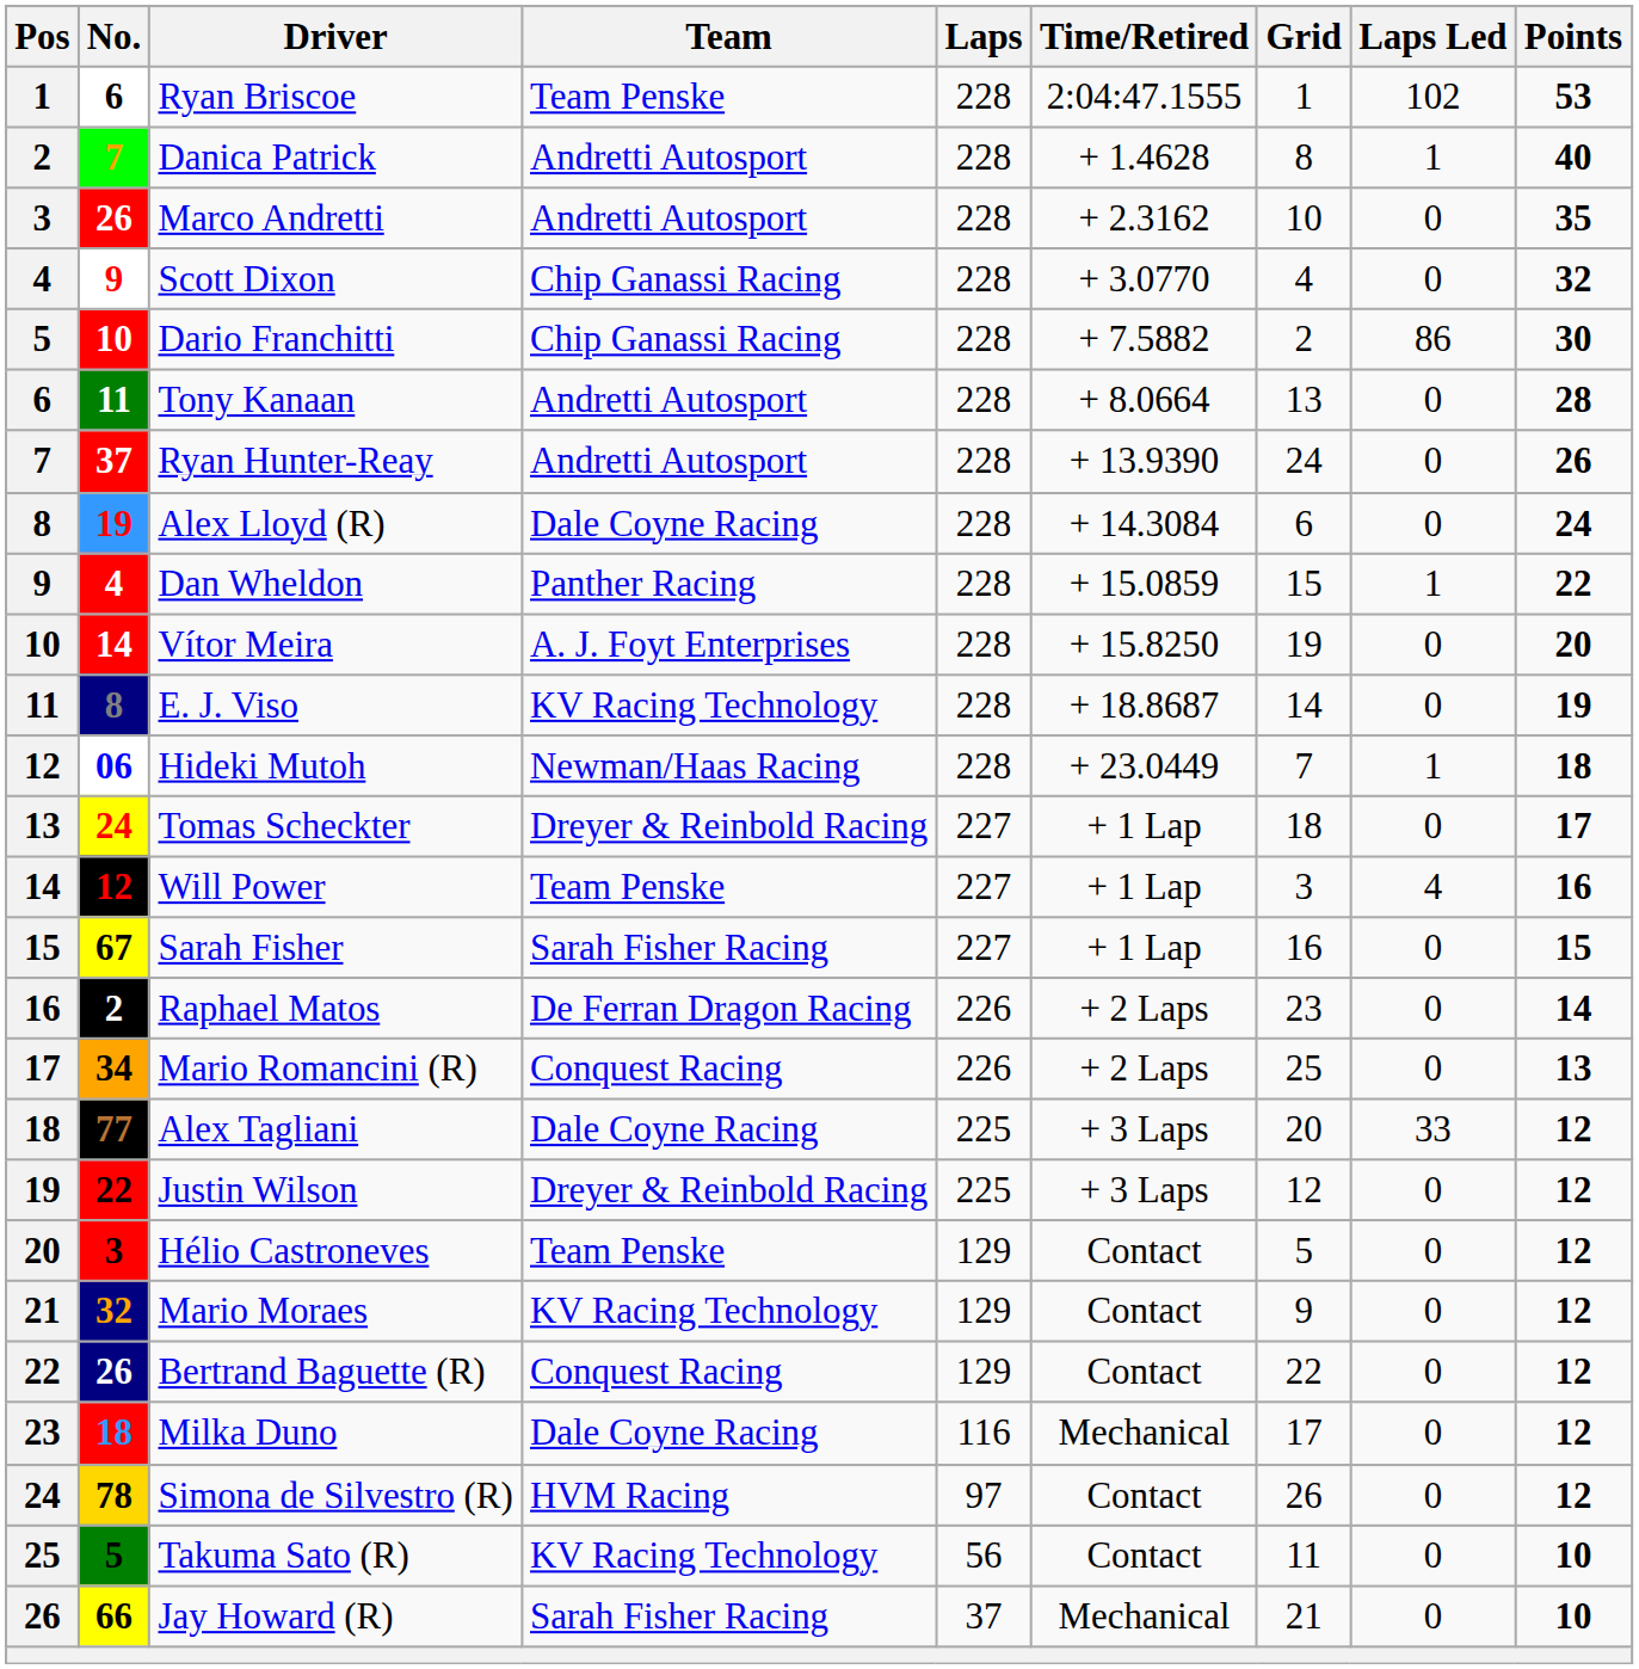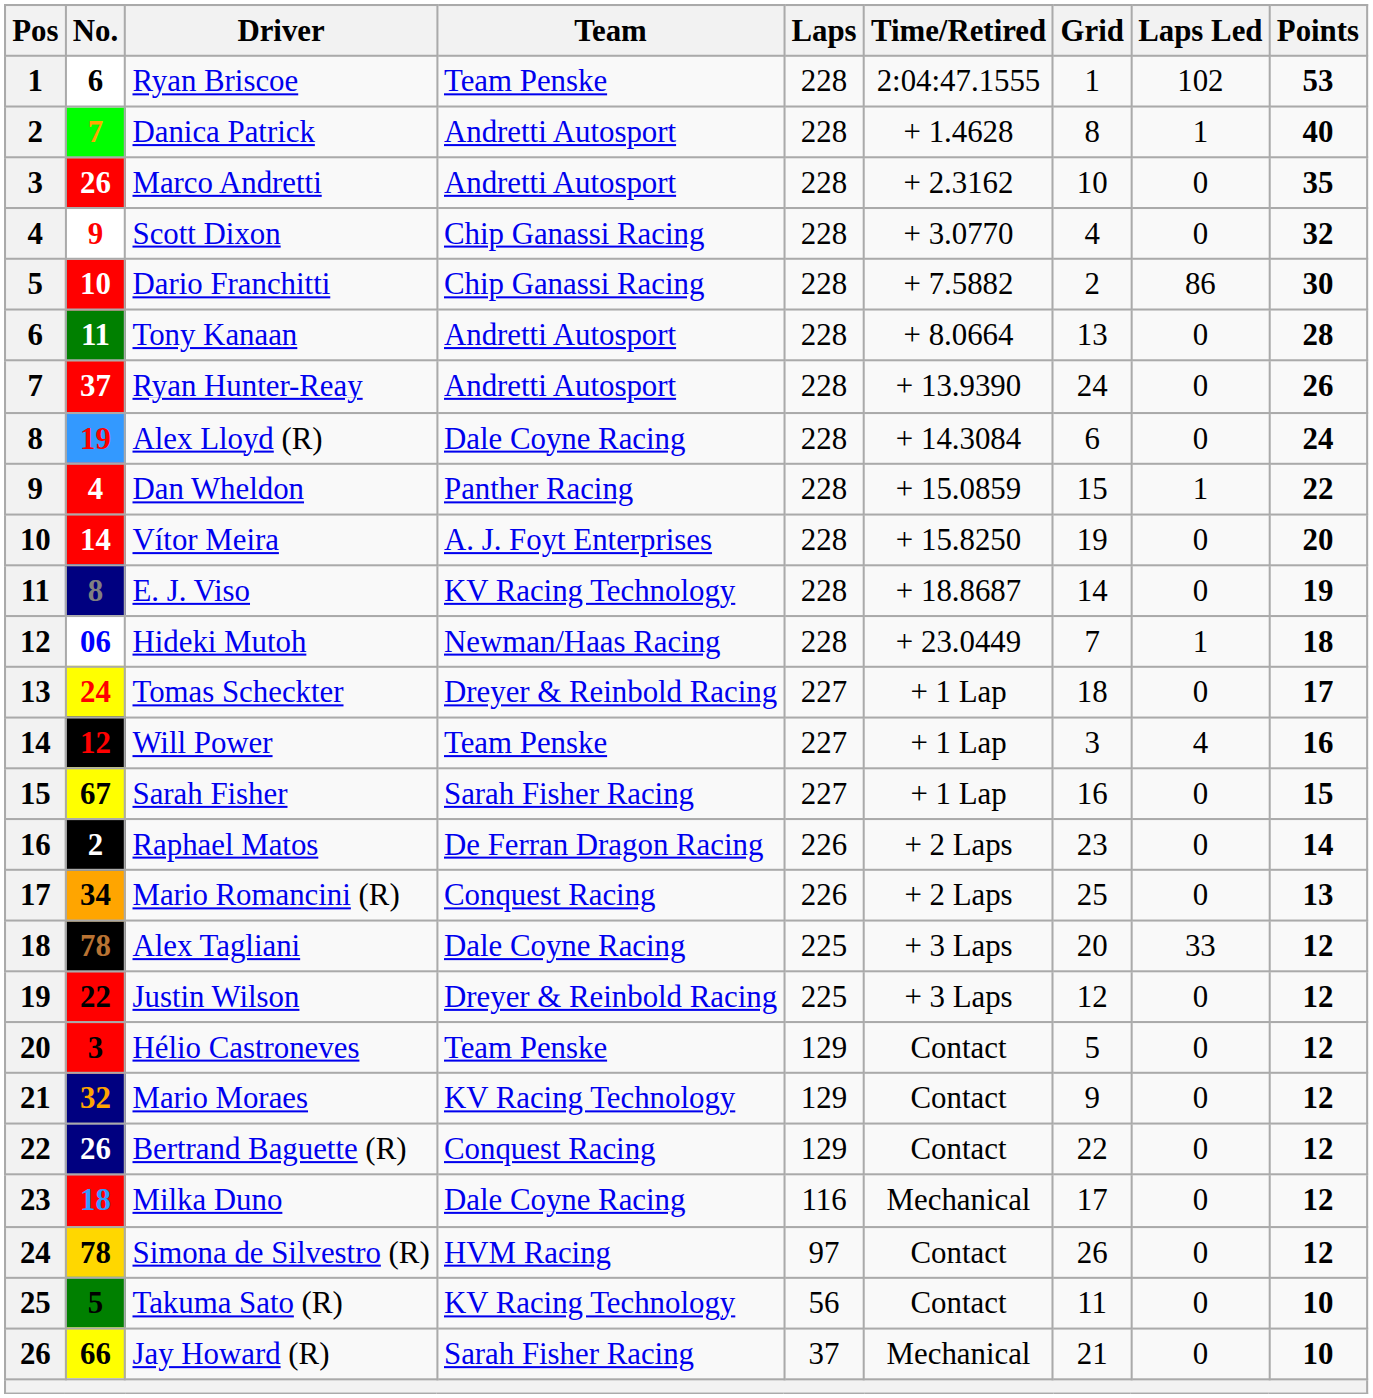 <table class="wikitable" style="font-size:95%;">
 <tr>
 <th>Pos</th>
 <th>No.</th>
 <th>Driver</th>
 <th>Team</th>
 <th>Laps</th>
 <th>Time/Retired</th>
 <th>Grid</th>
 <th>Laps Led</th>
 <th>Points</th>
 </tr>
 <tr>
 <th>1</th>
 <td style="background:white; color:black;" align="center"><strong>6</strong></td>
 <td> <a href='#'>Ryan Briscoe</a></td>
 <td><a href='#'>Team Penske</a></td>
 <td align=center>228</td>
 <td align=center>2:04:47.1555</td>
 <td align=center>1</td>
 <td align=center>102</td>
 <td align=center><strong>53</strong></td>
 </tr>
 <tr>
 <th>2</th>
 <td style="background:lime; color:orange;" align="center"><strong>7</strong></td>
 <td> <a href='#'>Danica Patrick</a></td>
 <td><a href='#'>Andretti Autosport</a></td>
 <td align=center>228</td>
 <td align=center>+ 1.4628</td>
 <td align=center>8</td>
 <td align=center>1</td>
 <td align=center><strong>40</strong></td>
 </tr>
 <tr>
 <th>3</th>
 <td style="background:red; color:white;" align="center"><strong>26</strong></td>
 <td> <a href='#'>Marco Andretti</a></td>
 <td><a href='#'>Andretti Autosport</a></td>
 <td align=center>228</td>
 <td align=center>+ 2.3162</td>
 <td align=center>10</td>
 <td align=center>0</td>
 <td align=center><strong>35</strong></td>
 </tr>
 <tr>
 <th>4</th>
 <td style="background:white; color:red;" align="center"><strong>9</strong></td>
 <td> <a href='#'>Scott Dixon</a></td>
 <td><a href='#'>Chip Ganassi Racing</a></td>
 <td align=center>228</td>
 <td align=center>+ 3.0770</td>
 <td align=center>4</td>
 <td align=center>0</td>
 <td align=center><strong>32</strong></td>
 </tr>
 <tr>
 <th>5</th>
 <td style="background:red; color:white;" align=center><strong>10</strong></td>
 <td> <a href='#'>Dario Franchitti</a></td>
 <td><a href='#'>Chip Ganassi Racing</a></td>
 <td align=center>228</td>
 <td align=center>+ 7.5882</td>
 <td align=center>2</td>
 <td align=center>86</td>
 <td align=center><strong>30</strong></td>
 </tr>
 <tr>
 <th>6</th>
 <td style="background:green; color:white;" align="center"><strong>11</strong></td>
 <td> <a href='#'>Tony Kanaan</a></td>
 <td><a href='#'>Andretti Autosport</a></td>
 <td align=center>228</td>
 <td align=center>+ 8.0664</td>
 <td align=center>13</td>
 <td align=center>0</td>
 <td align=center><strong>28</strong></td>
 </tr>
 <tr>
 <th>7</th>
 <td style="background:red; color:white;" align="center"><strong>37</strong></td>
 <td> <a href='#'>Ryan Hunter-Reay</a></td>
 <td><a href='#'>Andretti Autosport</a></td>
 <td align=center>228</td>
 <td align=center>+ 13.9390</td>
 <td align=center>24</td>
 <td align=center>0</td>
 <td align=center><strong>26</strong></td>
 </tr>
 <tr>
 <th>8</th>
 <td style="background:#3399FF; color:red;" align="center"><strong>19</strong></td>
 <td> <a href='#'>Alex Lloyd</a> (R)</td>
 <td><a href='#'>Dale Coyne Racing</a></td>
 <td align=center>228</td>
 <td align=center>+ 14.3084</td>
 <td align=center>6</td>
 <td align=center>0</td>
 <td align=center><strong>24</strong></td>
 </tr>
 <tr>
 <th>9</th>
 <td style="background:red; color:white;" align="center"><strong>4</strong></td>
 <td> <a href='#'>Dan Wheldon</a></td>
 <td><a href='#'>Panther Racing</a></td>
 <td align=center>228</td>
 <td align=center>+ 15.0859</td>
 <td align=center>15</td>
 <td align=center>1</td>
 <td align=center><strong>22</strong></td>
 </tr>
 <tr>
 <th>10</th>
 <td style="background:red; color:white;" align="center"><strong>14</strong></td>
 <td> <a href='#'>Vítor Meira</a></td>
 <td><a href='#'>A. J. Foyt Enterprises</a></td>
 <td align=center>228</td>
 <td align=center>+ 15.8250</td>
 <td align=center>19</td>
 <td align=center>0</td>
 <td align=center><strong>20</strong></td>
 </tr>
 <tr>
 <th>11</th>
 <td style="background:navy; color:gray;" align="center"><strong>8</strong></td>
 <td> <a href='#'>E. J. Viso</a></td>
 <td><a href='#'>KV Racing Technology</a></td>
 <td align=center>228</td>
 <td align=center>+ 18.8687</td>
 <td align=center>14</td>
 <td align=center>0</td>
 <td align=center><strong>19</strong></td>
 </tr>
 <tr>
 <th>12</th>
 <td style="background:white; color:blue;" align="center"><strong>06</strong></td>
 <td> <a href='#'>Hideki Mutoh</a></td>
 <td><a href='#'>Newman/Haas Racing</a></td>
 <td align=center>228</td>
 <td align=center>+ 23.0449</td>
 <td align=center>7</td>
 <td align=center>1</td>
 <td align=center><strong>18</strong></td>
 </tr>
 <tr>
 <th>13</th>
 <td style="background:yellow; color:red;" align="center"><strong>24</strong></td>
 <td> <a href='#'>Tomas Scheckter</a></td>
 <td><a href='#'>Dreyer & Reinbold Racing</a></td>
 <td align=center>227</td>
 <td align=center>+ 1 Lap</td>
 <td align=center>18</td>
 <td align=center>0</td>
 <td align=center><strong>17</strong></td>
 </tr>
 <tr>
 <th>14</th>
 <td style="background:black; color:red;" align=center><strong>12</strong></td>
 <td> <a href='#'>Will Power</a></td>
 <td><a href='#'>Team Penske</a></td>
 <td align=center>227</td>
 <td align=center>+ 1 Lap</td>
 <td align=center>3</td>
 <td align=center>4</td>
 <td align=center><strong>16</strong></td>
 </tr>
 <tr>
 <th>15</th>
 <td style="background:yellow; color:black;" align="center"><strong>67</strong></td>
 <td> <a href='#'>Sarah Fisher</a></td>
 <td><a href='#'>Sarah Fisher Racing</a></td>
 <td align=center>227</td>
 <td align=center>+ 1 Lap</td>
 <td align=center>16</td>
 <td align=center>0</td>
 <td align=center><strong>15</strong></td>
 </tr>
 <tr>
 <th>16</th>
 <td style="background:black; color:white;" align="center"><strong>2</strong></td>
 <td> <a href='#'>Raphael Matos</a></td>
 <td><a href='#'>De Ferran Dragon Racing</a></td>
 <td align=center>226</td>
 <td align=center>+ 2 Laps</td>
 <td align=center>23</td>
 <td align=center>0</td>
 <td align=center><strong>14</strong></td>
 </tr>
 <tr>
 <th>17</th>
 <td style="background:orange; color:black;" align="center"><strong>34</strong></td>
 <td> <a href='#'>Mario Romancini</a> (R)</td>
 <td><a href='#'>Conquest Racing</a></td>
 <td align=center>226</td>
 <td align=center>+ 2 Laps</td>
 <td align=center>25</td>
 <td align=center>0</td>
 <td align=center><strong>13</strong></td>
 </tr>
 <tr>
 <th>18</th>
-<td style="background:black; color:#B87333;" align="center"><strong>77</strong></td>
+<td style="background:black; color:#B87333;" align="center"><strong>78</strong></td>
 <td> <a href='#'>Alex Tagliani</a></td>
 <td><a href='#'>Dale Coyne Racing</a></td>
 <td align=center>225</td>
 <td align=center>+ 3 Laps</td>
 <td align=center>20</td>
 <td align=center>33</td>
 <td align=center><strong>12</strong></td>
 </tr>
 <tr>
 <th>19</th>
 <td style="background:red; color:black;" align="center"><strong>22</strong></td>
 <td> <a href='#'>Justin Wilson</a></td>
 <td><a href='#'>Dreyer & Reinbold Racing</a></td>
 <td align=center>225</td>
 <td align=center>+ 3 Laps</td>
 <td align=center>12</td>
 <td align=center>0</td>
 <td align=center><strong>12</strong></td>
 </tr>
 <tr>
 <th>20</th>
 <td style="background:red; color:black;" align="center"><strong>3</strong></td>
 <td> <a href='#'>Hélio Castroneves</a></td>
 <td><a href='#'>Team Penske</a></td>
 <td align=center>129</td>
 <td align=center>Contact</td>
 <td align=center>5</td>
 <td align=center>0</td>
 <td align=center><strong>12</strong></td>
 </tr>
 <tr>
 <th>21</th>
 <td style="background:navy; color:orange;" align="center"><strong>32</strong></td>
 <td> <a href='#'>Mario Moraes</a></td>
 <td><a href='#'>KV Racing Technology</a></td>
 <td align=center>129</td>
 <td align=center>Contact</td>
 <td align=center>9</td>
 <td align=center>0</td>
 <td align=center><strong>12</strong></td>
 </tr>
 <tr>
 <th>22</th>
 <td style="background:navy; color:white;" align="center"><strong>26</strong></td>
 <td> <a href='#'>Bertrand Baguette</a> (R)</td>
 <td><a href='#'>Conquest Racing</a></td>
 <td align=center>129</td>
 <td align=center>Contact</td>
 <td align=center>22</td>
 <td align=center>0</td>
 <td align=center><strong>12</strong></td>
 </tr>
 <tr>
 <th>23</th>
 <td style="background:red; color:#3399FF;" align="center"><strong>18</strong></td>
 <td> <a href='#'>Milka Duno</a></td>
 <td><a href='#'>Dale Coyne Racing</a></td>
 <td align=center>116</td>
 <td align=center>Mechanical</td>
 <td align=center>17</td>
 <td align=center>0</td>
 <td align=center><strong>12</strong></td>
 </tr>
 <tr>
 <th>24</th>
 <td style="background:gold; color:black;" align="center"><strong>78</strong></td>
 <td> <a href='#'>Simona de Silvestro</a> (R)</td>
 <td><a href='#'>HVM Racing</a></td>
 <td align=center>97</td>
 <td align=center>Contact</td>
 <td align=center>26</td>
 <td align=center>0</td>
 <td align=center><strong>12</strong></td>
 </tr>
 <tr>
 <th>25</th>
 <td style="background:green; color:black;" align="center"><strong>5</strong></td>
 <td> <a href='#'>Takuma Sato</a> (R)</td>
 <td><a href='#'>KV Racing Technology</a></td>
 <td align=center>56</td>
 <td align=center>Contact</td>
 <td align=center>11</td>
 <td align=center>0</td>
 <td align=center><strong>10</strong></td>
 </tr>
 <tr>
 <th>26</th>
 <td style="background:yellow; color:black;" align="center"><strong>66</strong></td>
 <td> <a href='#'>Jay Howard</a> (R)</td>
 <td><a href='#'>Sarah Fisher Racing</a></td>
 <td align=center>37</td>
 <td align=center>Mechanical</td>
 <td align=center>21</td>
 <td align=center>0</td>
 <td align=center><strong>10</strong></td>
 </tr>
 <tr>
 <th colspan=9></th>
 </tr>
 </table>
